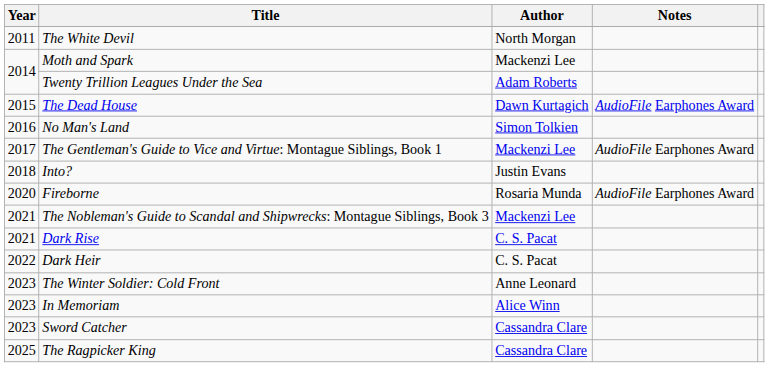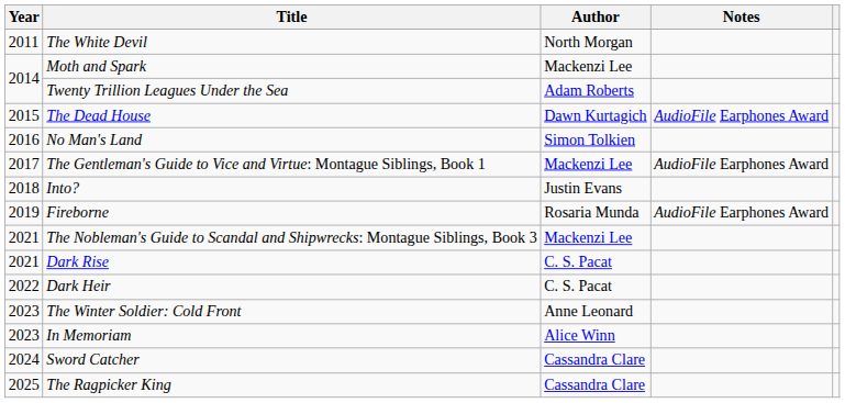 <table class="wikitable">
 <tr>
 <th>Year</th>
 <th>Title</th>
 <th>Author</th>
 <th>Notes</th>
 <th></th>
 </tr>
 <tr>
 </tr>
 <tr>
 <td>2011</td>
 <td><em>The White Devil</em></td>
 <td>North Morgan</td>
 <td></td>
 <td></td>
 </tr>
 <tr>
 <td rowspan=2>2014</td>
 <td><em>Moth and Spark</em></td>
 <td>Mackenzi Lee</td>
 <td></td>
 <td></td>
 </tr>
 <tr>
 <td><em>Twenty Trillion Leagues Under the Sea</em></td>
 <td><a href='#'>Adam Roberts</a></td>
 <td></td>
 <td></td>
 </tr>
 <tr>
 <td>2015</td>
 <td><em><a href='#'>The Dead House</a></em></td>
 <td><a href='#'>Dawn Kurtagich</a></td>
 <td><em><a href='#'>AudioFile</a></em> <a href='#'>Earphones Award</a></td>
 <td></td>
 </tr>
 <tr>
 <td>2016</td>
 <td><em>No Man's Land</em></td>
 <td><a href='#'>Simon Tolkien</a></td>
 <td></td>
 <td></td>
 </tr>
 <tr>
 <td>2017</td>
 <td><em>The Gentleman's Guide to Vice and Virtue</em>: Montague Siblings, Book 1</td>
 <td><a href='#'>Mackenzi Lee</a></td>
 <td><em>AudioFile</em> Earphones Award</td>
 <td></td>
 </tr>
 <tr>
 <td>2018</td>
 <td><em>Into?</em></td>
 <td>Justin Evans</td>
 <td></td>
 <td></td>
 </tr>
 <tr>
-<td>2020</td>
+<td>2019</td>
 <td><em>Fireborne</em></td>
 <td>Rosaria Munda</td>
 <td><em>AudioFile</em> Earphones Award</td>
 <td></td>
 </tr>
 <tr>
 <td>2021</td>
 <td><em>The Nobleman's Guide to Scandal and Shipwrecks</em>: Montague Siblings, Book 3</td>
 <td><a href='#'>Mackenzi Lee</a></td>
 <td></td>
 <td></td>
 </tr>
 <tr>
 <td>2021</td>
 <td><em><a href='#'>Dark Rise</a></em></td>
 <td><a href='#'>C. S. Pacat</a></td>
 <td></td>
 <td></td>
 </tr>
 <tr>
 <td>2022</td>
 <td><em>Dark Heir</em></td>
 <td>C. S. Pacat</td>
 <td></td>
 <td></td>
 </tr>
 <tr>
 <td>2023</td>
 <td><em>The Winter Soldier: Cold Front</em></td>
 <td>Anne Leonard</td>
 <td></td>
 <td></td>
 </tr>
 <tr>
 <td>2023</td>
 <td><em>In Memoriam</em></td>
 <td><a href='#'>Alice Winn</a></td>
 <td></td>
 <td></td>
 </tr>
 <tr>
-<td>2023</td>
+<td>2024</td>
 <td><em>Sword Catcher</em></td>
 <td><a href='#'>Cassandra Clare</a></td>
 <td></td>
 <td></td>
 </tr>
 <tr>
 <td>2025</td>
 <td><em>The Ragpicker King</em></td>
 <td><a href='#'>Cassandra Clare</a></td>
 <td></td>
 <td></td>
 </tr>
 </table>
